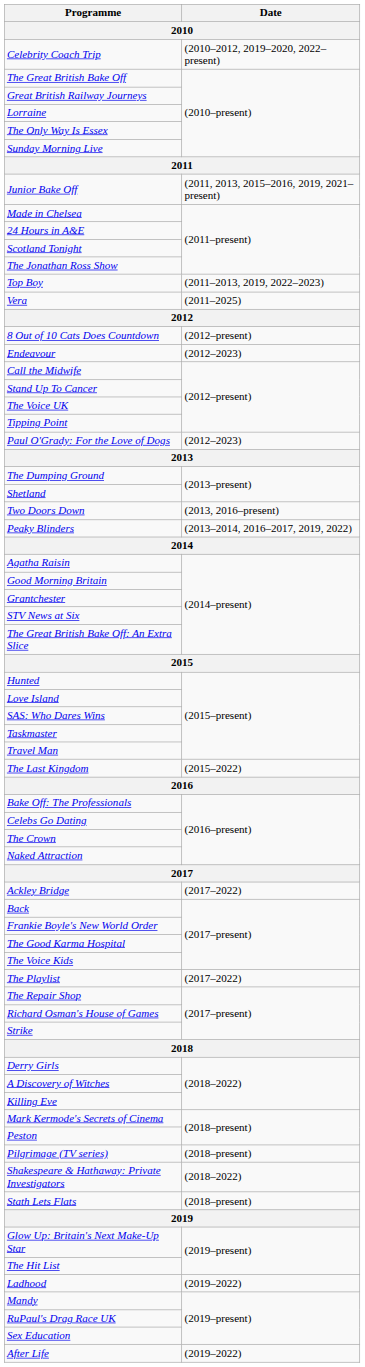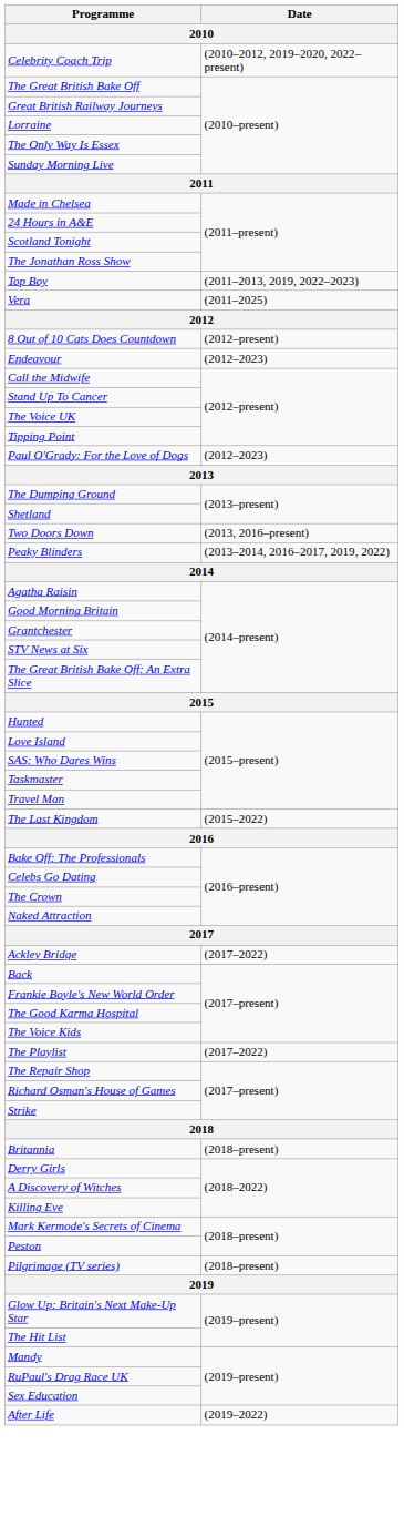 <table class="wikitable">
 <tr>
 <th width=250>Programme</th>
 <th width=250>Date</th>
 </tr>
 <tr>
 <th colspan=2>2010</th>
 </tr>
 <tr>
 <td><em><a href='#'>Celebrity Coach Trip</a></em></td>
 <td>(2010–2012, 2019–2020, 2022–present)</td>
 </tr>
 <tr>
 <td><em><a href='#'>The Great British Bake Off</a></em></td>
 <td rowspan="5">(2010–present)</td>
 </tr>
 <tr>
 <td><em><a href='#'>Great British Railway Journeys</a></em></td>
 </tr>
 <tr>
 <td><em><a href='#'>Lorraine</a></em></td>
 </tr>
 <tr>
 <td><em><a href='#'>The Only Way Is Essex</a></em></td>
 </tr>
 <tr>
 <td><em><a href='#'>Sunday Morning Live</a></em></td>
 </tr>
 <tr>
 <th colspan=2>2011</th>
-</tr>
-<tr>
-<td><em><a href='#'>Junior Bake Off</a></em></td>
-<td>(2011, 2013, 2015–2016, 2019, 2021–present)</td>
 </tr>
 <tr>
 <td><em><a href='#'>Made in Chelsea</a></em></td>
 <td rowspan="4">(2011–present)</td>
 </tr>
 <tr>
 <td><em><a href='#'>24 Hours in A&E</a></em></td>
 </tr>
 <tr>
 <td><em><a href='#'>Scotland Tonight</a></em></td>
 </tr>
 <tr>
 <td><em><a href='#'>The Jonathan Ross Show</a></em></td>
 </tr>
 <tr>
 <td><em><a href='#'>Top Boy</a></em></td>
 <td>(2011–2013, 2019, 2022–2023)</td>
 </tr>
 <tr>
 <td><em><a href='#'>Vera</a></em></td>
 <td>(2011–2025)</td>
 </tr>
 <tr>
 <th colspan=2>2012</th>
 </tr>
 <tr>
 <td><em><a href='#'>8 Out of 10 Cats Does Countdown</a></em></td>
 <td>(2012–present)</td>
 </tr>
 <tr>
 <td><em><a href='#'>Endeavour</a></em></td>
 <td>(2012–2023)</td>
 </tr>
 <tr>
 <td><em><a href='#'>Call the Midwife</a></em></td>
 <td rowspan="4">(2012–present)</td>
 </tr>
 <tr>
 <td><em><a href='#'>Stand Up To Cancer</a></em></td>
 </tr>
 <tr>
 <td><em><a href='#'>The Voice UK</a></em></td>
 </tr>
 <tr>
 <td><em><a href='#'>Tipping Point</a></em></td>
 </tr>
 <tr>
 <td><em><a href='#'>Paul O'Grady: For the Love of Dogs</a></em></td>
 <td>(2012–2023)</td>
 </tr>
 <tr>
 <th colspan=2>2013</th>
 </tr>
 <tr>
 <td><em><a href='#'>The Dumping Ground</a></em></td>
 <td rowspan="2">(2013–present)</td>
 </tr>
 <tr>
 <td><em><a href='#'>Shetland</a></em></td>
 </tr>
 <tr>
 <td><em><a href='#'>Two Doors Down</a></em></td>
 <td>(2013, 2016–present)</td>
 </tr>
 <tr>
 <td><em><a href='#'>Peaky Blinders</a></em></td>
 <td>(2013–2014, 2016–2017, 2019, 2022)</td>
 </tr>
 <tr>
 <th colspan=2>2014</th>
 </tr>
 <tr>
 <td><em><a href='#'>Agatha Raisin</a></em></td>
 <td rowspan="5">(2014–present)</td>
 </tr>
 <tr>
 <td><em><a href='#'>Good Morning Britain</a></em></td>
 </tr>
 <tr>
 <td><em><a href='#'>Grantchester</a></em></td>
 </tr>
 <tr>
 <td><em><a href='#'>STV News at Six</a></em></td>
 </tr>
 <tr>
 <td><em><a href='#'>The Great British Bake Off: An Extra Slice</a></em></td>
 </tr>
 <tr>
 <th colspan=2>2015</th>
 </tr>
 <tr>
 <td><em><a href='#'>Hunted</a></em></td>
 <td rowspan="5">(2015–present)</td>
 </tr>
 <tr>
 <td><em><a href='#'>Love Island</a></em></td>
 </tr>
 <tr>
 <td><em><a href='#'>SAS: Who Dares Wins</a></em></td>
 </tr>
 <tr>
 <td><em><a href='#'>Taskmaster</a></em></td>
 </tr>
 <tr>
 <td><em><a href='#'>Travel Man</a></em></td>
 </tr>
 <tr>
 <td><em><a href='#'>The Last Kingdom</a></em></td>
 <td>(2015–2022)</td>
 </tr>
 <tr>
 <th colspan=2>2016</th>
 </tr>
 <tr>
 <td><em><a href='#'>Bake Off: The Professionals</a></em></td>
 <td rowspan="4">(2016–present)</td>
 </tr>
 <tr>
 <td><em><a href='#'>Celebs Go Dating</a></em></td>
 </tr>
 <tr>
 <td><em><a href='#'>The Crown</a></em></td>
 </tr>
 <tr>
 <td><em><a href='#'>Naked Attraction</a></em></td>
 </tr>
 <tr>
 <th style="width:500,;" colspan="2">2017</th>
 </tr>
 <tr>
 <td><em><a href='#'>Ackley Bridge</a></em></td>
 <td>(2017–2022)</td>
 </tr>
 <tr>
 <td><em><a href='#'>Back</a></em></td>
 <td rowspan="4">(2017–present)</td>
 </tr>
 <tr>
 <td><em><a href='#'>Frankie Boyle's New World Order</a></em></td>
 </tr>
 <tr>
 <td><em><a href='#'>The Good Karma Hospital</a></em></td>
 </tr>
 <tr>
 <td><em><a href='#'>The Voice Kids</a></em></td>
 </tr>
 <tr>
 <td><em><a href='#'>The Playlist</a></em></td>
 <td>(2017–2022)</td>
 </tr>
 <tr>
 <td><em><a href='#'>The Repair Shop</a></em></td>
 <td rowspan="3">(2017–present)</td>
 </tr>
 <tr>
 <td><em><a href='#'>Richard Osman's House of Games</a></em></td>
 </tr>
 <tr>
 <td><em><a href='#'>Strike</a></em></td>
 </tr>
 <tr>
 <th colspan=2>2018</th>
 </tr>
 <tr>
+<td><em><a href='#'>Britannia</a></em></td>
+<td>(2018–present)</td>
+</tr>
+<tr>
 <td><em><a href='#'>Derry Girls</a></em></td>
 <td rowspan=3>(2018–2022)</td>
 </tr>
 <tr>
 <td><em><a href='#'>A Discovery of Witches</a></em></td>
 </tr>
 <tr>
 <td><em><a href='#'>Killing Eve</a></em></td>
 </tr>
 <tr>
 <td><em><a href='#'>Mark Kermode's Secrets of Cinema</a></em></td>
 <td rowspan="2">(2018–present)</td>
 </tr>
 <tr>
 <td><em><a href='#'>Peston</a></em></td>
 </tr>
 <tr>
 <td><em><a href='#'>Pilgrimage (TV series)</a></em></td>
 <td>(2018–present)</td>
 </tr>
 <tr>
-<td><em><a href='#'>Shakespeare & Hathaway: Private Investigators</a></em></td>
-<td>(2018–2022)</td>
-</tr>
-<tr>
-<td><em><a href='#'>Stath Lets Flats</a></em></td>
-<td>(2018–present)</td>
-</tr>
-<tr>
 <th colspan=2>2019</th>
 </tr>
 <tr>
 <td><em><a href='#'>Glow Up: Britain's Next Make-Up Star</a></em></td>
 <td rowspan="2">(2019–present)</td>
 </tr>
 <tr>
 <td><em><a href='#'>The Hit List</a></em></td>
-</tr>
-<tr>
-<td><em><a href='#'>Ladhood</a></em></td>
-<td>(2019–2022)</td>
 </tr>
 <tr>
 <td><em><a href='#'>Mandy</a></em></td>
 <td rowspan="3">(2019–present)</td>
 </tr>
 <tr>
 <td><em><a href='#'>RuPaul's Drag Race UK</a></em></td>
 </tr>
 <tr>
 <td><em><a href='#'>Sex Education</a></em></td>
 </tr>
 <tr>
 <td><em><a href='#'>After Life</a></em></td>
 <td>(2019–2022)</td>
 </tr>
 </table>
